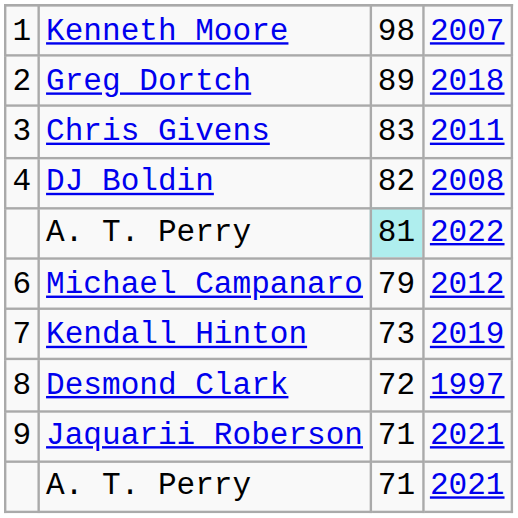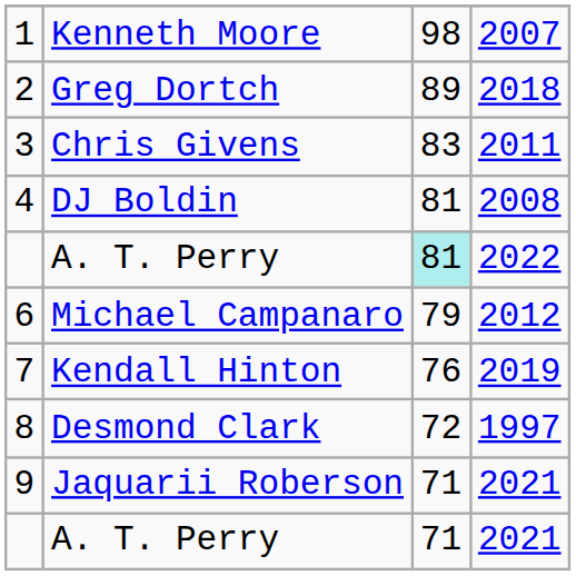 <table class="wikitable">
 <tr>
 </tr>
 <tr>
 <td>1</td>
 <td><a href='#'>Kenneth Moore</a></td>
 <td>98</td>
 <td><a href='#'>2007</a></td>
 </tr>
 <tr>
 <td>2</td>
 <td><a href='#'>Greg Dortch</a></td>
 <td>89</td>
 <td><a href='#'>2018</a></td>
 </tr>
 <tr>
 <td>3</td>
 <td><a href='#'>Chris Givens</a></td>
 <td>83</td>
 <td><a href='#'>2011</a></td>
 </tr>
 <tr>
 <td>4</td>
 <td><a href='#'>DJ Boldin</a></td>
-<td>82</td>
+<td>81</td>
 <td><a href='#'>2008</a></td>
 </tr>
 <tr>
 <td></td>
 <td>A. T. Perry</td>
 <td style="background: paleturquoise;">81</td>
 <td><a href='#'>2022</a></td>
 </tr>
 <tr>
 <td>6</td>
 <td><a href='#'>Michael Campanaro</a></td>
 <td>79</td>
 <td><a href='#'>2012</a></td>
 </tr>
 <tr>
 <td>7</td>
 <td><a href='#'>Kendall Hinton</a></td>
-<td>73</td>
+<td>76</td>
 <td><a href='#'>2019</a></td>
 </tr>
 <tr>
 <td>8</td>
 <td><a href='#'>Desmond Clark</a></td>
 <td>72</td>
 <td><a href='#'>1997</a></td>
 </tr>
 <tr>
 <td>9</td>
 <td><a href='#'>Jaquarii Roberson</a></td>
 <td>71</td>
 <td><a href='#'>2021</a></td>
 </tr>
 <tr>
 <td></td>
 <td>A. T. Perry</td>
 <td>71</td>
 <td><a href='#'>2021</a></td>
 </tr>
 </table>
